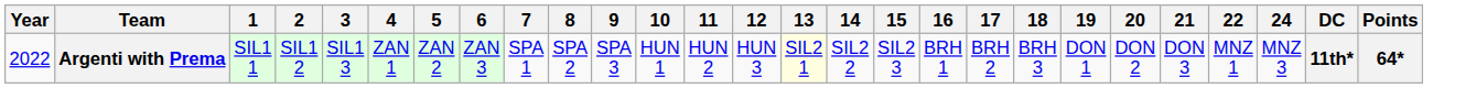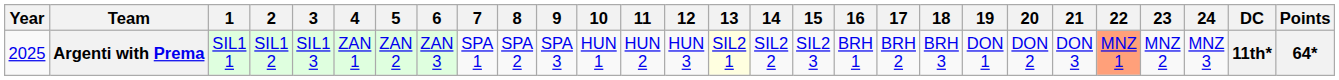 <table class="wikitable" style="text-align:center; font-size:85%">
 <tr>
 <th>Year</th>
 <th>Team</th>
 <th>1</th>
 <th>2</th>
 <th>3</th>
 <th>4</th>
 <th>5</th>
 <th>6</th>
 <th>7</th>
 <th>8</th>
 <th>9</th>
 <th>10</th>
 <th>11</th>
 <th>12</th>
 <th>13</th>
 <th>14</th>
 <th>15</th>
 <th>16</th>
 <th>17</th>
 <th>18</th>
 <th>19</th>
 <th>20</th>
 <th>21</th>
 <th>22</th>
+<th>23</th>
 <th>24</th>
 <th>DC</th>
 <th>Points</th>
 </tr>
 <tr>
-<td><a href='#'>2022</a></td>
+<td><a href='#'>2025</a></td>
 <th nowrap>Argenti with <a href='#'>Prema</a></th>
 <td style="background:#DFFFDF"><a href='#'>SIL1<br>1</a><br></td>
 <td style="background:#DFFFDF"><a href='#'>SIL1<br>2</a><br></td>
 <td style="background:#DFFFDF"><a href='#'>SIL1<br>3</a><br></td>
 <td style="background:#DFFFDF"><a href='#'>ZAN<br>1</a><br></td>
 <td style="background:#DFFFDF"><a href='#'>ZAN<br>2</a><br></td>
 <td style="background:#DFFFDF"><a href='#'>ZAN<br>3</a><br></td>
 <td><a href='#'>SPA<br>1</a></td>
 <td><a href='#'>SPA<br>2</a></td>
 <td><a href='#'>SPA<br>3</a></td>
 <td><a href='#'>HUN<br>1</a></td>
 <td><a href='#'>HUN<br>2</a></td>
 <td><a href='#'>HUN<br>3</a></td>
 <td style="background: lightyellow;"><a href='#'>SIL2<br>1</a></td>
 <td><a href='#'>SIL2<br>2</a></td>
 <td><a href='#'>SIL2<br>3</a></td>
 <td><a href='#'>BRH<br>1</a></td>
 <td><a href='#'>BRH<br>2</a></td>
 <td><a href='#'>BRH<br>3</a></td>
 <td><a href='#'>DON<br>1</a></td>
 <td><a href='#'>DON<br>2</a></td>
 <td><a href='#'>DON<br>3</a></td>
-<td><a href='#'>MNZ<br>1</a></td>
+<td style="background: lightsalmon;"><a href='#'>MNZ<br>1</a></td>
+<td><a href='#'>MNZ<br>2</a></td>
 <td><a href='#'>MNZ<br>3</a></td>
 <th>11th*</th>
 <th>64*</th>
 </tr>
 </table>
